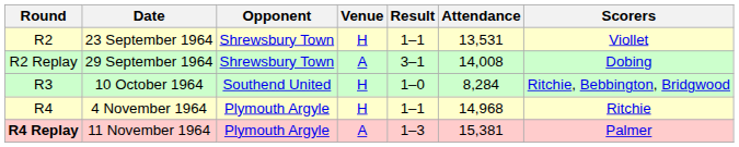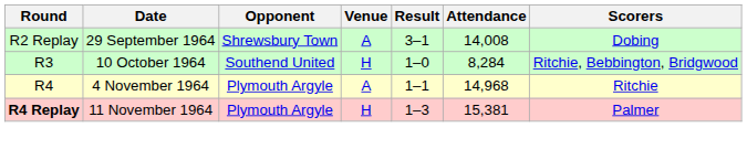 <table class="wikitable" style="font-size:100%; text-align:center">
 <tr>
 <th>Round</th>
 <th>Date</th>
 <th>Opponent</th>
 <th>Venue</th>
 <th>Result</th>
 <th>Attendance</th>
 <th>Scorers</th>
-</tr>
-<tr style="background-color: #FFFFCC;">
-<td>R2</td>
-<td>23 September 1964</td>
-<td><a href='#'>Shrewsbury Town</a></td>
-<td><a href='#'>H</a></td>
-<td>1–1</td>
-<td>13,531</td>
-<td><a href='#'>Viollet</a></td>
 </tr>
 <tr style="background-color: #CCFFCC;">
 <td>R2 Replay</td>
 <td>29 September 1964</td>
 <td><a href='#'>Shrewsbury Town</a></td>
 <td><a href='#'>A</a></td>
 <td>3–1</td>
 <td>14,008</td>
 <td><a href='#'>Dobing</a></td>
 </tr>
 <tr style="background-color: #CCFFCC;">
 <td>R3</td>
 <td>10 October 1964</td>
 <td><a href='#'>Southend United</a></td>
 <td><a href='#'>H</a></td>
 <td>1–0</td>
 <td>8,284</td>
 <td><a href='#'>Ritchie</a>, <a href='#'>Bebbington</a>, <a href='#'>Bridgwood</a></td>
 </tr>
 <tr style="background-color: #FFFFCC;">
 <td>R4</td>
 <td>4 November 1964</td>
 <td><a href='#'>Plymouth Argyle</a></td>
-<td><a href='#'>H</a></td>
+<td><a href='#'>A</a></td>
 <td>1–1</td>
 <td>14,968</td>
 <td><a href='#'>Ritchie</a></td>
 </tr>
 <tr style="background-color: #FFCCCC;">
 <td><strong>R4 Replay</strong></td>
 <td>11 November 1964</td>
 <td><a href='#'>Plymouth Argyle</a></td>
-<td><a href='#'>A</a></td>
+<td><a href='#'>H</a></td>
 <td>1–3</td>
 <td>15,381</td>
 <td><a href='#'>Palmer</a></td>
 </tr>
 </table>
